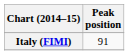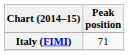 <table class="wikitable sortable plainrowheaders" style="text-align:center;">
 <tr>
 <th>Chart (2014–15)</th>
 <th>Peak<br>position</th>
 </tr>
 <tr>
 </tr>
 <tr>
 </tr>
 <tr>
 <th scope="row">Italy (<a href='#'>FIMI</a>)</th>
-<td>91</td>
+<td>71</td>
 </tr>
 <tr>
 </tr>
 <tr>
 </tr>
 <tr>
 </tr>
 </table>
